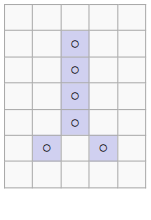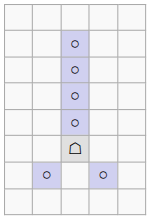 <table border="1" class="wikitable">
 <tr align=center>
 <td width="20"> </td>
 <td width="20"> </td>
 <td width="20"> </td>
 <td width="20"> </td>
 <td width="20"> </td>
 </tr>
 <tr align=center>
 <td> </td>
 <td> </td>
 <td style="background:#d0d0f0;">○</td>
 <td> </td>
 <td> </td>
 </tr>
 <tr align=center>
 <td> </td>
 <td> </td>
 <td style="background:#d0d0f0;">○</td>
 <td> </td>
 <td> </td>
 </tr>
 <tr align=center>
 <td> </td>
 <td> </td>
 <td style="background:#d0d0f0;">○</td>
 <td> </td>
 <td> </td>
 </tr>
 <tr align=center>
 <td> </td>
 <td> </td>
 <td style="background:#d0d0f0;">○</td>
 <td> </td>
 <td> </td>
 </tr>
 <tr align=center>
 <td> </td>
+<td> </td>
+<td style="background:#e0e0e0;">☖</td>
+<td> </td>
+<td> </td>
+</tr>
+<tr align=center>
+<td> </td>
 <td style="background:#d0d0f0;">○</td>
 <td> </td>
 <td style="background:#d0d0f0;">○</td>
 <td> </td>
 </tr>
 <tr align=center>
 <td> </td>
 <td> </td>
 <td> </td>
 <td> </td>
 <td> </td>
 </tr>
 </table>
